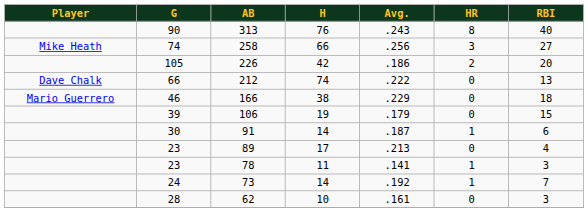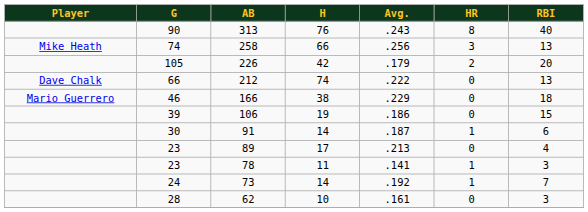 <table class="wikitable sortable">
 <tr>
 <th style="background:#0C371D;color:#ffc322;" width="16%">Player</th>
 <th style="background:#0C371D;color:#ffc322;" width="9%">G</th>
 <th style="background:#0C371D;color:#ffc322;" width="9%">AB</th>
 <th style="background:#0C371D;color:#ffc322;" width="9%">H</th>
 <th style="background:#0C371D;color:#ffc322;" width="9%">Avg.</th>
 <th style="background:#0C371D;color:#ffc322;" width="9%">HR</th>
 <th style="background:#0C371D;color:#ffc322;" width="9%">RBI</th>
 </tr>
 <tr align="center">
 <td></td>
 <td>90</td>
 <td>313</td>
 <td>76</td>
 <td>.243</td>
 <td>8</td>
 <td>40</td>
 </tr>
 <tr align="center">
 <td><a href='#'>Mike Heath</a></td>
 <td>74</td>
 <td>258</td>
 <td>66</td>
 <td>.256</td>
 <td>3</td>
-<td>27</td>
+<td>13</td>
 </tr>
 <tr align=center>
 <td></td>
 <td>105</td>
 <td>226</td>
 <td>42</td>
-<td>.186</td>
+<td>.179</td>
 <td>2</td>
 <td>20</td>
 </tr>
 <tr align="center">
 <td><a href='#'>Dave Chalk</a></td>
 <td>66</td>
 <td>212</td>
 <td>74</td>
 <td>.222</td>
 <td>0</td>
 <td>13</td>
 </tr>
 <tr align=center>
 <td><a href='#'>Mario Guerrero</a></td>
 <td>46</td>
 <td>166</td>
 <td>38</td>
 <td>.229</td>
 <td>0</td>
 <td>18</td>
 </tr>
 <tr align=center>
 <td></td>
 <td>39</td>
 <td>106</td>
 <td>19</td>
-<td>.179</td>
+<td>.186</td>
 <td>0</td>
 <td>15</td>
 </tr>
 <tr align="center">
 <td></td>
 <td>30</td>
 <td>91</td>
 <td>14</td>
 <td>.187</td>
 <td>1</td>
 <td>6</td>
 </tr>
 <tr align="center">
 <td></td>
 <td>23</td>
 <td>89</td>
 <td>17</td>
 <td>.213</td>
 <td>0</td>
 <td>4</td>
 </tr>
 <tr align="center">
 <td></td>
 <td>23</td>
 <td>78</td>
 <td>11</td>
 <td>.141</td>
 <td>1</td>
 <td>3</td>
 </tr>
 <tr align="center">
 <td></td>
 <td>24</td>
 <td>73</td>
 <td>14</td>
 <td>.192</td>
 <td>1</td>
 <td>7</td>
 </tr>
 <tr align="center">
 <td></td>
 <td>28</td>
 <td>62</td>
 <td>10</td>
 <td>.161</td>
 <td>0</td>
 <td>3</td>
 </tr>
 <tr align="center">
 </tr>
 </table>
